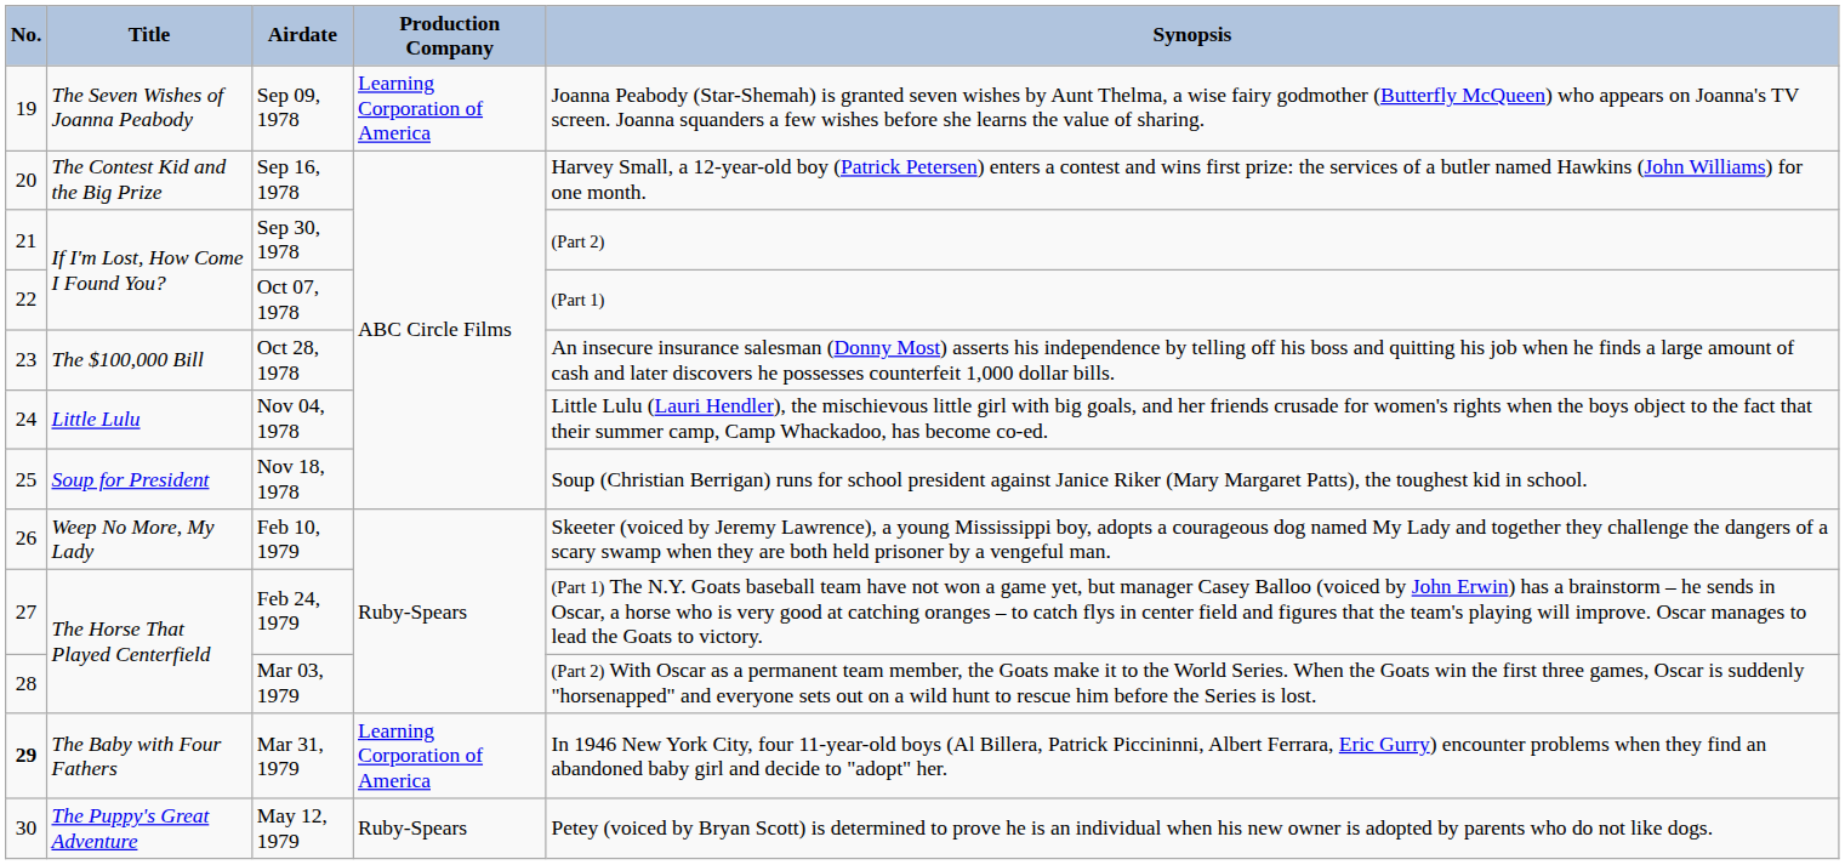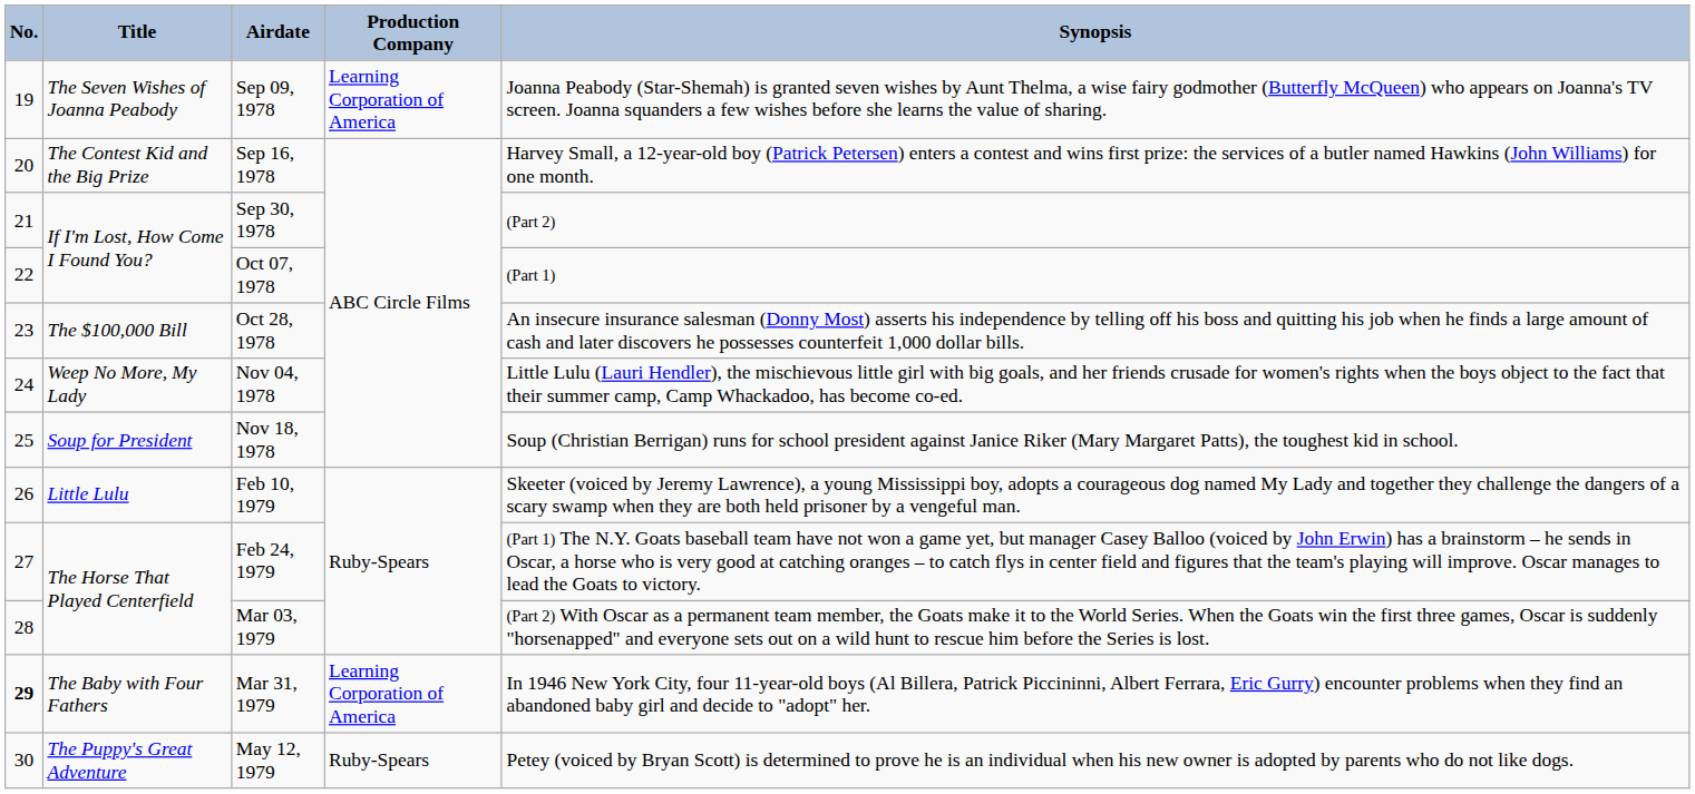 <table class="wikitable" style="font-size:90%;">
 <tr>
 <th style="background:#B0C4DE;">No.</th>
 <th style="background:#B0C4DE;">Title</th>
 <th style="background:#B0C4DE;">Airdate</th>
 <th style="background:#B0C4DE;">Production Company</th>
 <th style="background:#B0C4DE;">Synopsis</th>
 </tr>
 <tr>
 <td align="center">19</td>
 <td><em>The Seven Wishes of Joanna Peabody</em></td>
 <td>Sep 09, 1978</td>
 <td><a href='#'>Learning Corporation of America</a></td>
 <td>Joanna Peabody (Star-Shemah) is granted seven wishes by Aunt Thelma, a wise fairy godmother (<a href='#'>Butterfly McQueen</a>) who appears on Joanna's TV screen. Joanna squanders a few wishes before she learns the value of sharing.</td>
 </tr>
 <tr>
 <td align="center">20</td>
 <td><em>The Contest Kid and the Big Prize</em></td>
 <td>Sep 16, 1978</td>
 <td rowspan=6>ABC Circle Films</td>
 <td>Harvey Small, a 12-year-old boy (<a href='#'>Patrick Petersen</a>) enters a contest and wins first prize: the services of a butler named Hawkins (<a href='#'>John Williams</a>) for one month.</td>
 </tr>
 <tr>
 <td align="center">21</td>
 <td rowspan=2><em>If I'm Lost, How Come I Found You?</em></td>
 <td>Sep 30, 1978</td>
 <td><small>(Part 2)</small></td>
 </tr>
 <tr>
 <td align="center">22</td>
 <td>Oct 07, 1978</td>
 <td><small>(Part 1)</small></td>
 </tr>
 <tr>
 <td align="center">23</td>
 <td><em>The $100,000 Bill</em></td>
 <td>Oct 28, 1978</td>
 <td>An insecure insurance salesman (<a href='#'>Donny Most</a>) asserts his independence by telling off his boss and quitting his job when he finds a large amount of cash and later discovers he possesses counterfeit 1,000 dollar bills.</td>
 </tr>
 <tr>
 <td align="center">24</td>
-<td><em><a href='#'>Little Lulu</a></em></td>
+<td><em>Weep No More, My Lady</em></td>
 <td>Nov 04, 1978</td>
 <td>Little Lulu (<a href='#'>Lauri Hendler</a>), the mischievous little girl with big goals, and her friends crusade for women's rights when the boys object to the fact that their summer camp, Camp Whackadoo, has become co-ed.</td>
 </tr>
 <tr>
 <td align="center">25</td>
 <td><em><a href='#'>Soup for President</a></em></td>
 <td>Nov 18, 1978</td>
 <td>Soup (Christian Berrigan) runs for school president against Janice Riker (Mary Margaret Patts), the toughest kid in school.</td>
 </tr>
 <tr>
 <td align="center">26</td>
-<td><em>Weep No More, My Lady</em></td>
+<td><em><a href='#'>Little Lulu</a></em></td>
 <td>Feb 10, 1979</td>
 <td rowspan=3>Ruby-Spears</td>
 <td>Skeeter (voiced by Jeremy Lawrence), a young Mississippi boy, adopts a courageous dog named My Lady and together they challenge the dangers of a scary swamp when they are both held prisoner by a vengeful man.</td>
 </tr>
 <tr>
 <td align="center">27</td>
 <td rowspan=2><em>The Horse That Played Centerfield</em></td>
 <td>Feb 24, 1979</td>
 <td><small>(Part 1)</small> The N.Y. Goats baseball team have not won a game yet, but manager Casey Balloo (voiced by <a href='#'>John Erwin</a>) has a brainstorm – he sends in Oscar, a horse who is very good at catching oranges – to catch flys in center field and figures that the team's playing will improve. Oscar manages to lead the Goats to victory.</td>
 </tr>
 <tr>
 <td align="center">28</td>
 <td>Mar 03, 1979</td>
 <td><small>(Part 2)</small> With Oscar as a permanent team member, the Goats make it to the World Series. When the Goats win the first three games, Oscar is suddenly "horsenapped" and everyone sets out on a wild hunt to rescue him before the Series is lost.</td>
 </tr>
 <tr>
 <td align="center"><strong>29</strong></td>
 <td><em>The Baby with Four Fathers</em></td>
 <td>Mar 31, 1979</td>
 <td><a href='#'>Learning Corporation of America</a></td>
 <td>In 1946 New York City, four 11-year-old boys (Al Billera, Patrick Piccininni, Albert Ferrara, <a href='#'>Eric Gurry</a>) encounter problems when they find an abandoned baby girl and decide to "adopt" her.</td>
 </tr>
 <tr>
 <td align="center">30</td>
 <td><em><a href='#'>The Puppy's Great Adventure</a></em></td>
 <td>May 12, 1979</td>
 <td>Ruby-Spears</td>
 <td>Petey (voiced by Bryan Scott) is determined to prove he is an individual when his new owner is adopted by parents who do not like dogs.</td>
 </tr>
 </table>
